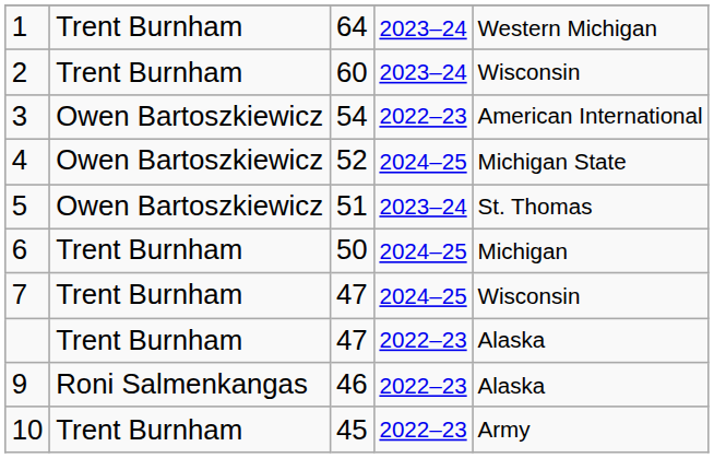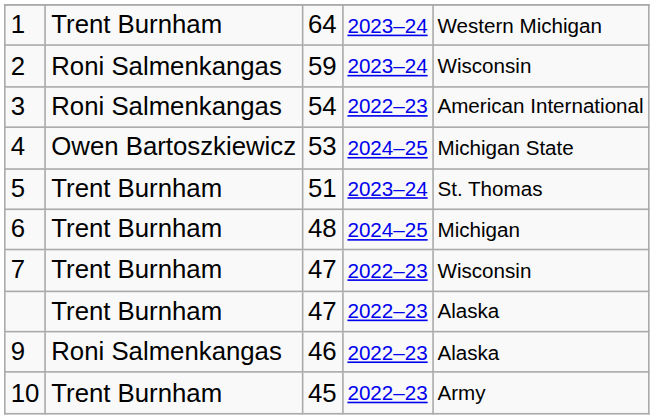 <table class="wikitable">
 <tr>
 </tr>
 <tr>
 <td>1</td>
 <td>Trent Burnham</td>
 <td>64</td>
 <td style="font-size:80%;"><a href='#'>2023–24</a></td>
 <td style="font-size:80%;">Western Michigan</td>
 </tr>
 <tr>
 <td>2</td>
-<td>Trent Burnham</td>
-<td>60</td>
+<td>Roni Salmenkangas</td>
+<td>59</td>
 <td style="font-size:80%;"><a href='#'>2023–24</a></td>
 <td style="font-size:80%;">Wisconsin</td>
 </tr>
 <tr>
 <td>3</td>
-<td>Owen Bartoszkiewicz</td>
+<td>Roni Salmenkangas</td>
 <td>54</td>
 <td style="font-size:80%;"><a href='#'>2022–23</a></td>
 <td style="font-size:80%;">American International</td>
 </tr>
 <tr>
 <td>4</td>
 <td>Owen Bartoszkiewicz</td>
-<td>52</td>
+<td>53</td>
 <td style="font-size:80%;"><a href='#'>2024–25</a></td>
 <td style="font-size:80%;">Michigan State</td>
 </tr>
 <tr>
 <td>5</td>
-<td>Owen Bartoszkiewicz</td>
+<td>Trent Burnham</td>
 <td>51</td>
 <td style="font-size:80%;"><a href='#'>2023–24</a></td>
 <td style="font-size:80%;">St. Thomas</td>
 </tr>
 <tr>
 <td>6</td>
 <td>Trent Burnham</td>
-<td>50</td>
+<td>48</td>
 <td style="font-size:80%;"><a href='#'>2024–25</a></td>
 <td style="font-size:80%;">Michigan</td>
 </tr>
 <tr>
 <td>7</td>
 <td>Trent Burnham</td>
 <td>47</td>
-<td style="font-size:80%;"><a href='#'>2024–25</a></td>
+<td style="font-size:80%;"><a href='#'>2022–23</a></td>
 <td style="font-size:80%;">Wisconsin</td>
 </tr>
 <tr>
 <td></td>
 <td>Trent Burnham</td>
 <td>47</td>
 <td style="font-size:80%;"><a href='#'>2022–23</a></td>
 <td style="font-size:80%;">Alaska</td>
 </tr>
 <tr>
 <td>9</td>
 <td>Roni Salmenkangas</td>
 <td>46</td>
 <td style="font-size:80%;"><a href='#'>2022–23</a></td>
 <td style="font-size:80%;">Alaska</td>
 </tr>
 <tr>
 <td>10</td>
 <td>Trent Burnham</td>
 <td>45</td>
 <td style="font-size:80%;"><a href='#'>2022–23</a></td>
 <td style="font-size:80%;">Army</td>
 </tr>
 </table>
